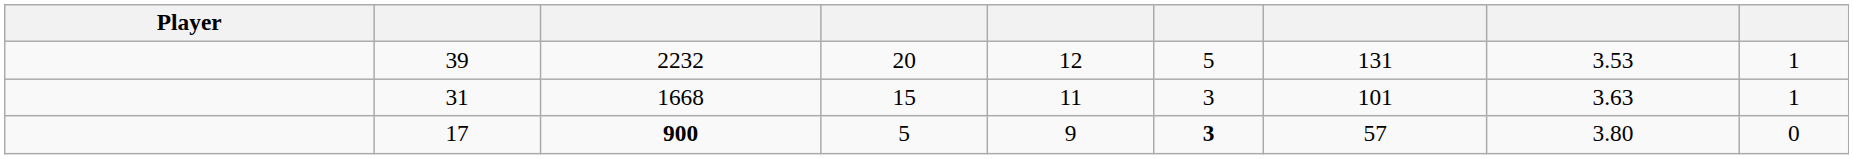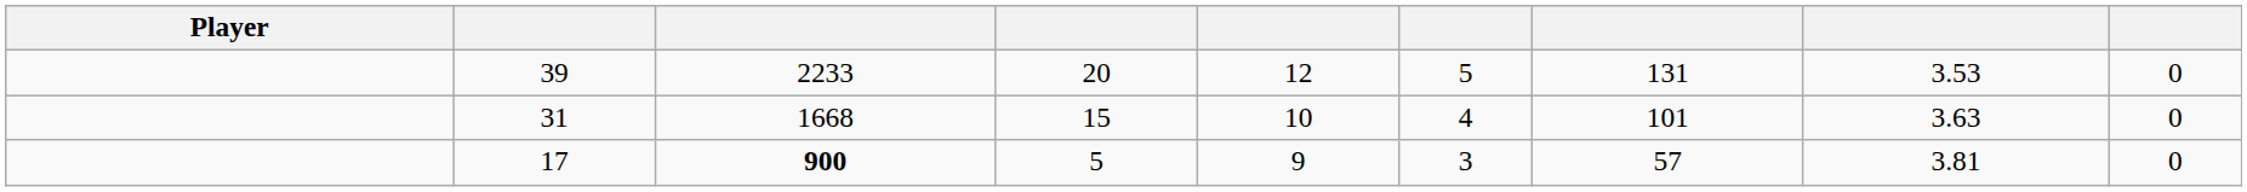 <table class="wikitable sortable" style="width:100%;">
 <tr style="text-align:center; background:#ddd;">
 <th>Player</th>
 <th></th>
 <th></th>
 <th></th>
 <th></th>
 <th></th>
 <th></th>
 <th></th>
 <th></th>
 </tr>
 <tr align=center>
 <td></td>
 <td>39</td>
-<td>2232</td>
+<td>2233</td>
 <td>20</td>
 <td>12</td>
 <td>5</td>
 <td>131</td>
 <td>3.53</td>
-<td>1</td>
+<td>0</td>
 </tr>
 <tr align=center>
 <td></td>
 <td>31</td>
 <td>1668</td>
 <td>15</td>
-<td>11</td>
-<td>3</td>
+<td>10</td>
+<td>4</td>
 <td>101</td>
 <td>3.63</td>
-<td>1</td>
+<td>0</td>
 </tr>
 <tr align=center>
 <td></td>
 <td>17</td>
 <td><strong>900</strong></td>
 <td>5</td>
 <td>9</td>
-<td><strong>3</strong></td>
+<td>3</td>
 <td>57</td>
-<td>3.80</td>
+<td>3.81</td>
 <td>0</td>
 </tr>
 </table>
